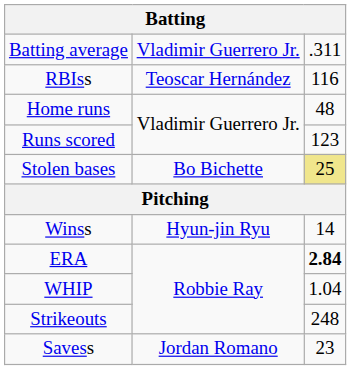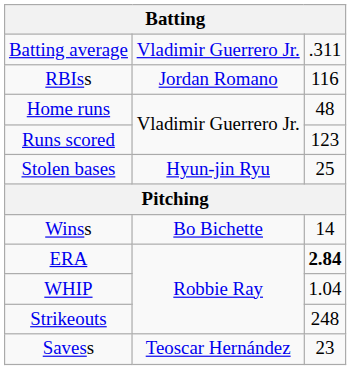 <table class="wikitable" style="text-align:center; font-size: 100%;">
 <tr>
 <th colspan=3>Batting</th>
 </tr>
 <tr>
 <td><a href='#'>Batting average</a></td>
 <td><a href='#'>Vladimir Guerrero Jr.</a></td>
 <td>.311</td>
 </tr>
 <tr>
 <td><a href='#'>RBIs</a>s</td>
-<td><a href='#'>Teoscar Hernández</a></td>
+<td><a href='#'>Jordan Romano</a></td>
 <td>116</td>
 </tr>
 <tr>
 <td><a href='#'>Home runs</a></td>
 <td rowspan=2>Vladimir Guerrero Jr.</td>
 <td>48</td>
 </tr>
 <tr>
 <td><a href='#'>Runs scored</a></td>
 <td>123</td>
 </tr>
 <tr>
 <td><a href='#'>Stolen bases</a></td>
-<td><a href='#'>Bo Bichette</a></td>
-<td style="background: khaki;">25</td>
+<td><a href='#'>Hyun-jin Ryu</a></td>
+<td>25</td>
 </tr>
 <tr>
 <th colspan=3>Pitching</th>
 </tr>
 <tr>
 <td><a href='#'>Wins</a>s</td>
-<td><a href='#'>Hyun-jin Ryu</a></td>
+<td><a href='#'>Bo Bichette</a></td>
 <td>14</td>
 </tr>
 <tr>
 <td><a href='#'>ERA</a></td>
 <td rowspan=3><a href='#'>Robbie Ray</a></td>
 <td><strong>2.84</strong></td>
 </tr>
 <tr>
 <td><a href='#'>WHIP</a></td>
 <td>1.04</td>
 </tr>
 <tr>
 <td><a href='#'>Strikeouts</a></td>
 <td>248</td>
 </tr>
 <tr>
 <td><a href='#'>Saves</a>s</td>
-<td><a href='#'>Jordan Romano</a></td>
+<td><a href='#'>Teoscar Hernández</a></td>
 <td>23</td>
 </tr>
 </table>
